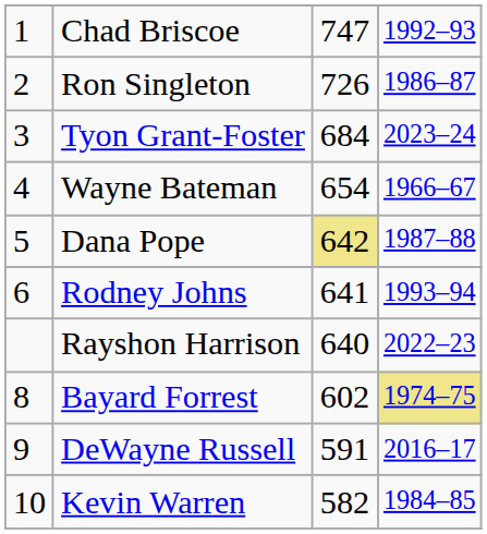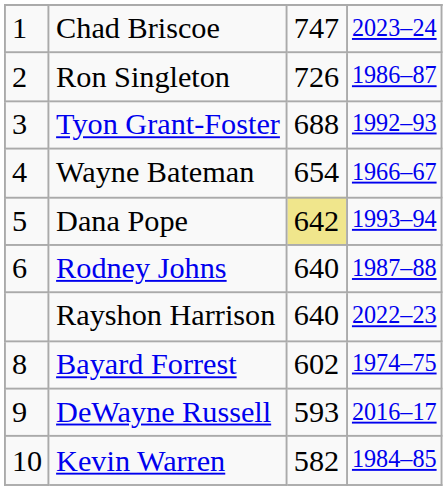 <table class="wikitable">
 <tr>
 </tr>
 <tr>
 <td>1</td>
 <td>Chad Briscoe</td>
 <td>747</td>
-<td style="font-size:80%;"><a href='#'>1992–93</a></td>
+<td style="font-size:80%;"><a href='#'>2023–24</a></td>
 </tr>
 <tr>
 <td>2</td>
 <td>Ron Singleton</td>
 <td>726</td>
 <td style="font-size:80%;"><a href='#'>1986–87</a></td>
 </tr>
 <tr>
 <td>3</td>
 <td><a href='#'>Tyon Grant-Foster</a></td>
-<td>684</td>
-<td style="font-size:80%;"><a href='#'>2023–24</a></td>
+<td>688</td>
+<td style="font-size:80%;"><a href='#'>1992–93</a></td>
 </tr>
 <tr>
 <td>4</td>
 <td>Wayne Bateman</td>
 <td>654</td>
 <td style="font-size:80%;"><a href='#'>1966–67</a></td>
 </tr>
 <tr>
 <td>5</td>
 <td>Dana Pope</td>
 <td style="background: khaki;">642</td>
-<td style="font-size:80%;"><a href='#'>1987–88</a></td>
+<td style="font-size:80%;"><a href='#'>1993–94</a></td>
 </tr>
 <tr>
 <td>6</td>
 <td><a href='#'>Rodney Johns</a></td>
-<td>641</td>
-<td style="font-size:80%;"><a href='#'>1993–94</a></td>
+<td>640</td>
+<td style="font-size:80%;"><a href='#'>1987–88</a></td>
 </tr>
 <tr>
 <td></td>
 <td>Rayshon Harrison</td>
 <td>640</td>
 <td style="font-size:80%;"><a href='#'>2022–23</a></td>
 </tr>
 <tr>
 <td>8</td>
 <td><a href='#'>Bayard Forrest</a></td>
 <td>602</td>
-<td style="background: khaki; font-size:80%;"><a href='#'>1974–75</a></td>
+<td style="font-size:80%;"><a href='#'>1974–75</a></td>
 </tr>
 <tr>
 <td>9</td>
 <td><a href='#'>DeWayne Russell</a></td>
-<td>591</td>
+<td>593</td>
 <td style="font-size:80%;"><a href='#'>2016–17</a></td>
 </tr>
 <tr>
 <td>10</td>
 <td><a href='#'>Kevin Warren</a></td>
 <td>582</td>
 <td style="font-size:80%;"><a href='#'>1984–85</a></td>
 </tr>
 </table>
